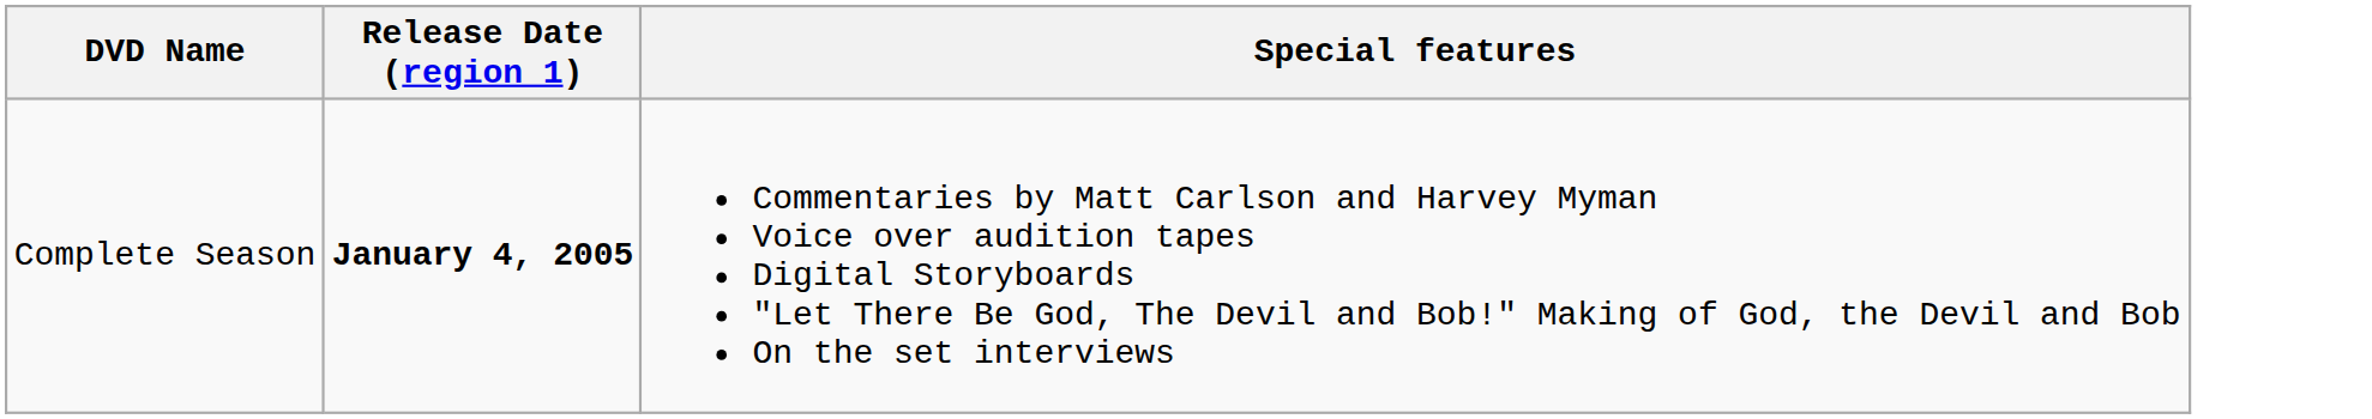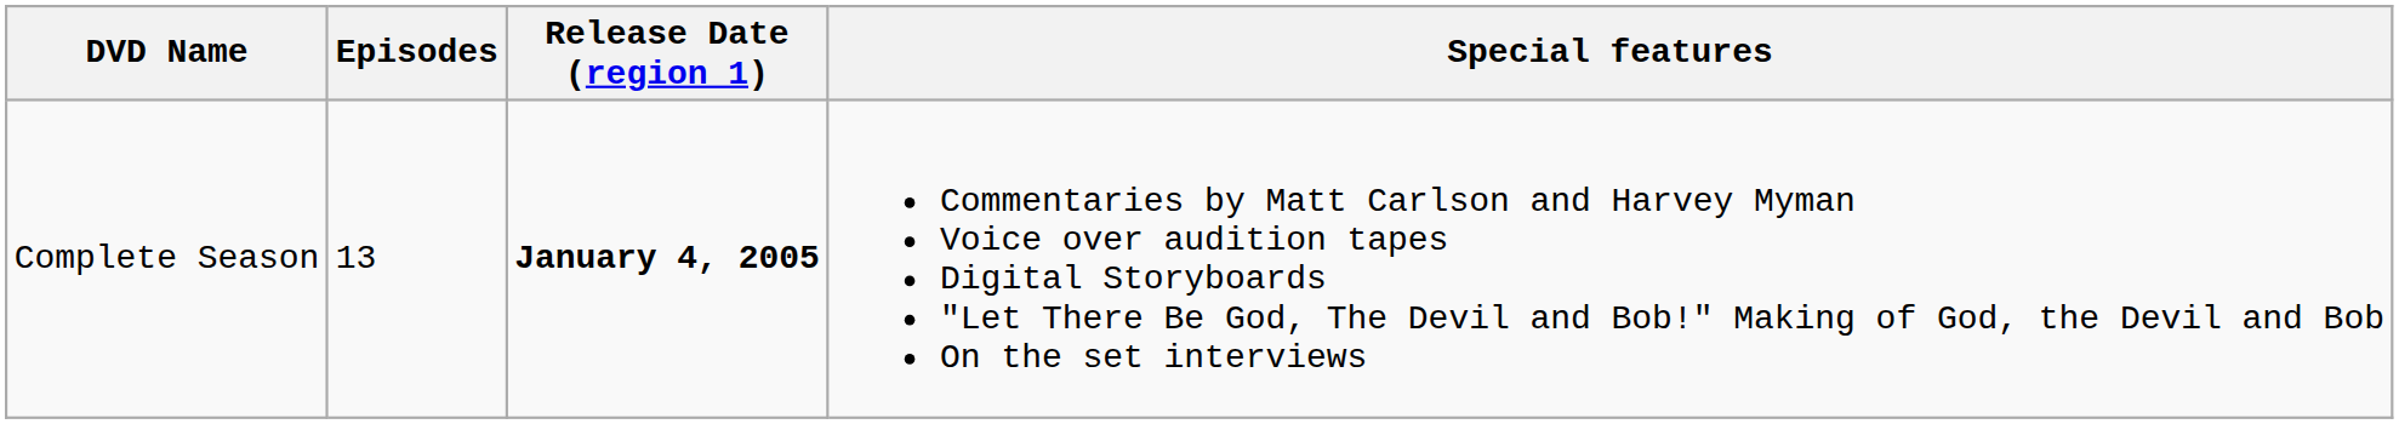 <table class="wikitable">
 <tr>
 <th>DVD Name</th>
+<th>Episodes</th>
 <th>Release Date<br>(<a href='#'>region 1</a>)</th>
 <th>Special features</th>
 </tr>
 <tr>
 <td>Complete Season</td>
+<td>13</td>
 <td><strong>January 4, 2005</strong></td>
 <td><br><ul><li>Commentaries by Matt Carlson and Harvey Myman</li><li>Voice over audition tapes</li><li>Digital Storyboards</li><li>"Let There Be God, The Devil and Bob!" Making of God, the Devil and Bob</li><li>On the set interviews</li></ul></td>
 </tr>
 </table>
